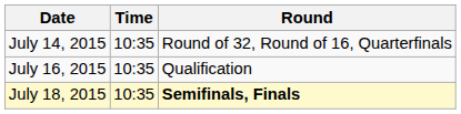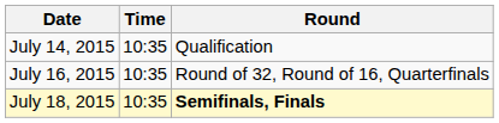 <table class="wikitable">
 <tr>
 <th>Date</th>
 <th>Time</th>
 <th>Round</th>
 </tr>
 <tr>
 <td>July 14, 2015</td>
 <td>10:35</td>
-<td>Round of 32, Round of 16, Quarterfinals</td>
+<td>Qualification</td>
 </tr>
 <tr>
 <td>July 16, 2015</td>
 <td>10:35</td>
-<td>Qualification</td>
+<td>Round of 32, Round of 16, Quarterfinals</td>
 </tr>
 <tr style=background:lemonchiffon>
 <td>July 18, 2015</td>
 <td>10:35</td>
 <td><strong>Semifinals, Finals</strong></td>
 </tr>
 </table>
